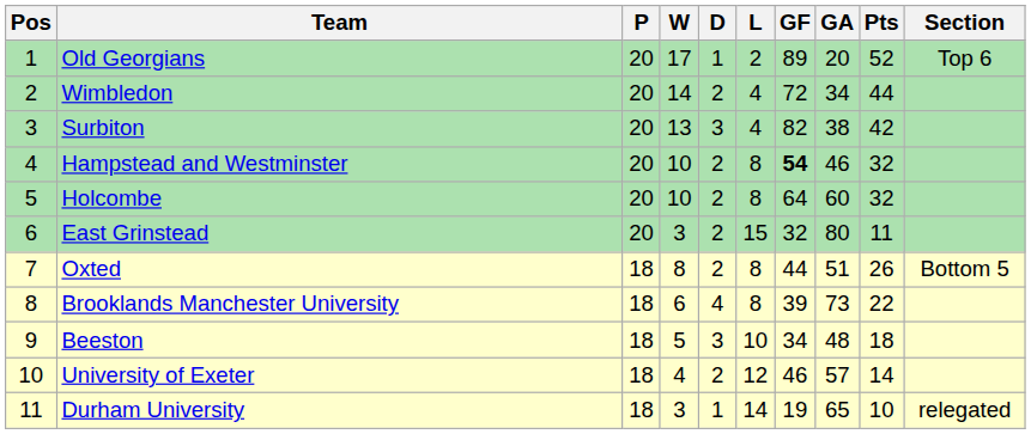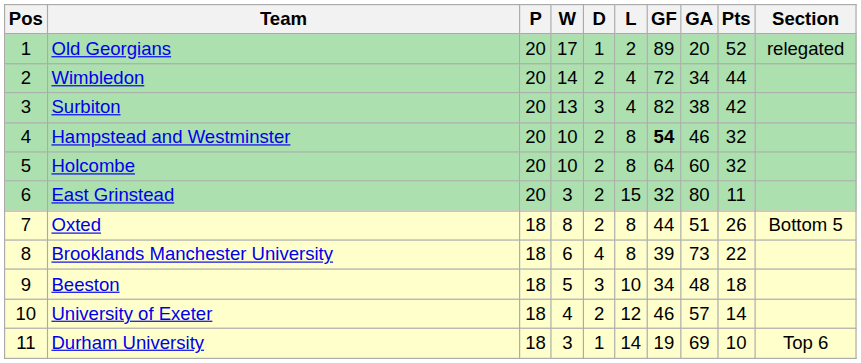 <table class="wikitable" style="font-size: 100%">
 <tr>
 <th width=20>Pos</th>
 <th width=400>Team</th>
 <th width=20>P</th>
 <th width=20>W</th>
 <th width=20>D</th>
 <th width=20>L</th>
 <th width=20>GF</th>
 <th width=20>GA</th>
 <th width=20>Pts</th>
 <th width=80>Section</th>
 </tr>
 <tr align=center style="background:#ACE1AF;">
 <td>1</td>
 <td align="left"><a href='#'>Old Georgians</a></td>
 <td>20</td>
 <td>17</td>
 <td>1</td>
 <td>2</td>
 <td>89</td>
 <td>20</td>
 <td>52</td>
-<td>Top 6</td>
+<td>relegated</td>
 </tr>
 <tr align=center style="background:#ACE1AF;">
 <td>2</td>
 <td align="left"><a href='#'>Wimbledon</a></td>
 <td>20</td>
 <td>14</td>
 <td>2</td>
 <td>4</td>
 <td>72</td>
 <td>34</td>
 <td>44</td>
 <td></td>
 </tr>
 <tr align=center style="background:#ACE1AF;">
 <td>3</td>
 <td align="left"><a href='#'>Surbiton</a></td>
 <td>20</td>
 <td>13</td>
 <td>3</td>
 <td>4</td>
 <td>82</td>
 <td>38</td>
 <td>42</td>
 <td></td>
 </tr>
 <tr align=center style="background:#ACE1AF;">
 <td>4</td>
 <td align="left"><a href='#'>Hampstead and Westminster</a></td>
 <td>20</td>
 <td>10</td>
 <td>2</td>
 <td>8</td>
 <td><strong>54</strong></td>
 <td>46</td>
 <td>32</td>
 <td></td>
 </tr>
 <tr align=center style="background:#ACE1AF;">
 <td>5</td>
 <td align="left"><a href='#'>Holcombe</a></td>
 <td>20</td>
 <td>10</td>
 <td>2</td>
 <td>8</td>
 <td>64</td>
 <td>60</td>
 <td>32</td>
 <td></td>
 </tr>
 <tr align=center style="background:#ACE1AF;">
 <td>6</td>
 <td align="left"><a href='#'>East Grinstead</a></td>
 <td>20</td>
 <td>3</td>
 <td>2</td>
 <td>15</td>
 <td>32</td>
 <td>80</td>
 <td>11</td>
 <td></td>
 </tr>
 <tr align=center style="background: #ffffcc;">
 <td>7</td>
 <td align="left"><a href='#'>Oxted</a></td>
 <td>18</td>
 <td>8</td>
 <td>2</td>
 <td>8</td>
 <td>44</td>
 <td>51</td>
 <td>26</td>
 <td>Bottom 5</td>
 </tr>
 <tr align=center style="background: #ffffcc;">
 <td>8</td>
 <td align="left"><a href='#'>Brooklands Manchester University</a></td>
 <td>18</td>
 <td>6</td>
 <td>4</td>
 <td>8</td>
 <td>39</td>
 <td>73</td>
 <td>22</td>
 <td></td>
 </tr>
 <tr align=center style="background: #ffffcc;">
 <td>9</td>
 <td align="left"><a href='#'>Beeston</a></td>
 <td>18</td>
 <td>5</td>
 <td>3</td>
 <td>10</td>
 <td>34</td>
 <td>48</td>
 <td>18</td>
 <td></td>
 </tr>
 <tr align=center style="background: #ffffcc;">
 <td>10</td>
 <td align="left"><a href='#'>University of Exeter</a></td>
 <td>18</td>
 <td>4</td>
 <td>2</td>
 <td>12</td>
 <td>46</td>
 <td>57</td>
 <td>14</td>
 <td></td>
 </tr>
 <tr align=center style="background: #ffffcc;">
 <td>11</td>
 <td align="left"><a href='#'>Durham University</a></td>
 <td>18</td>
 <td>3</td>
 <td>1</td>
 <td>14</td>
 <td>19</td>
-<td>65</td>
+<td>69</td>
 <td>10</td>
-<td>relegated</td>
+<td>Top 6</td>
 </tr>
 </table>
